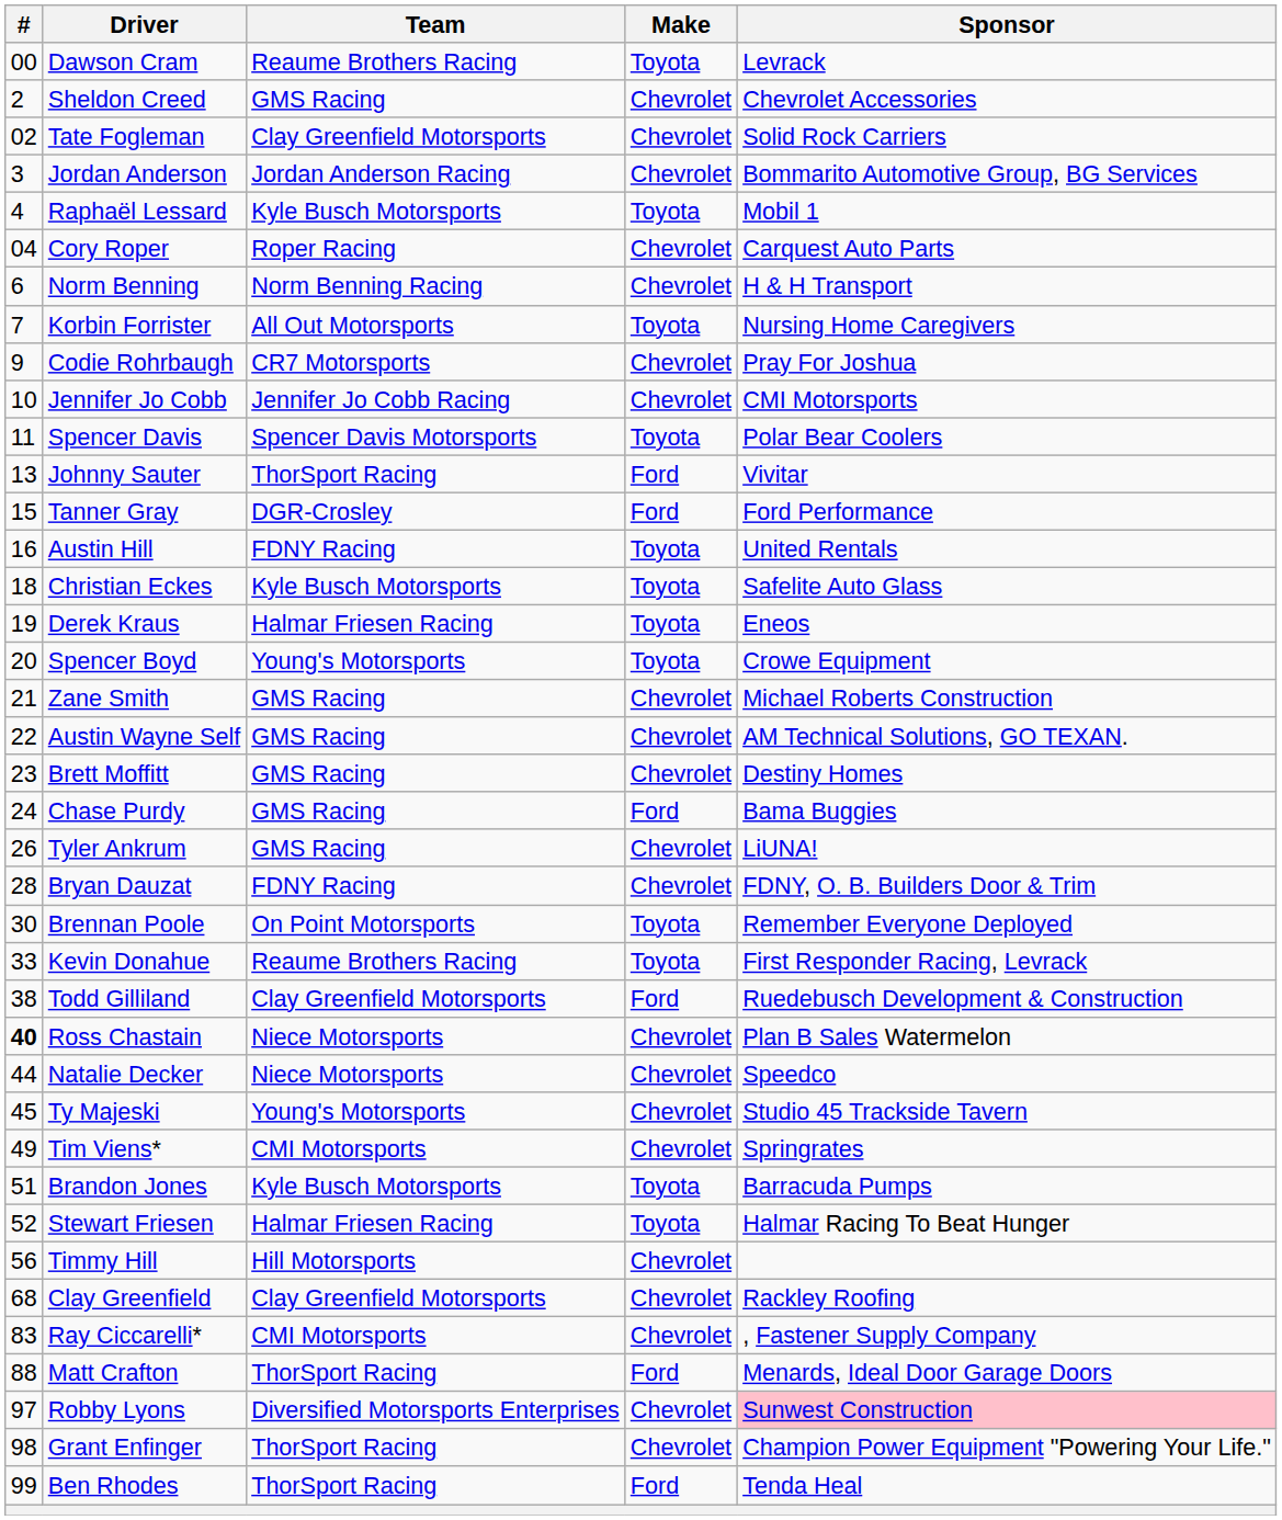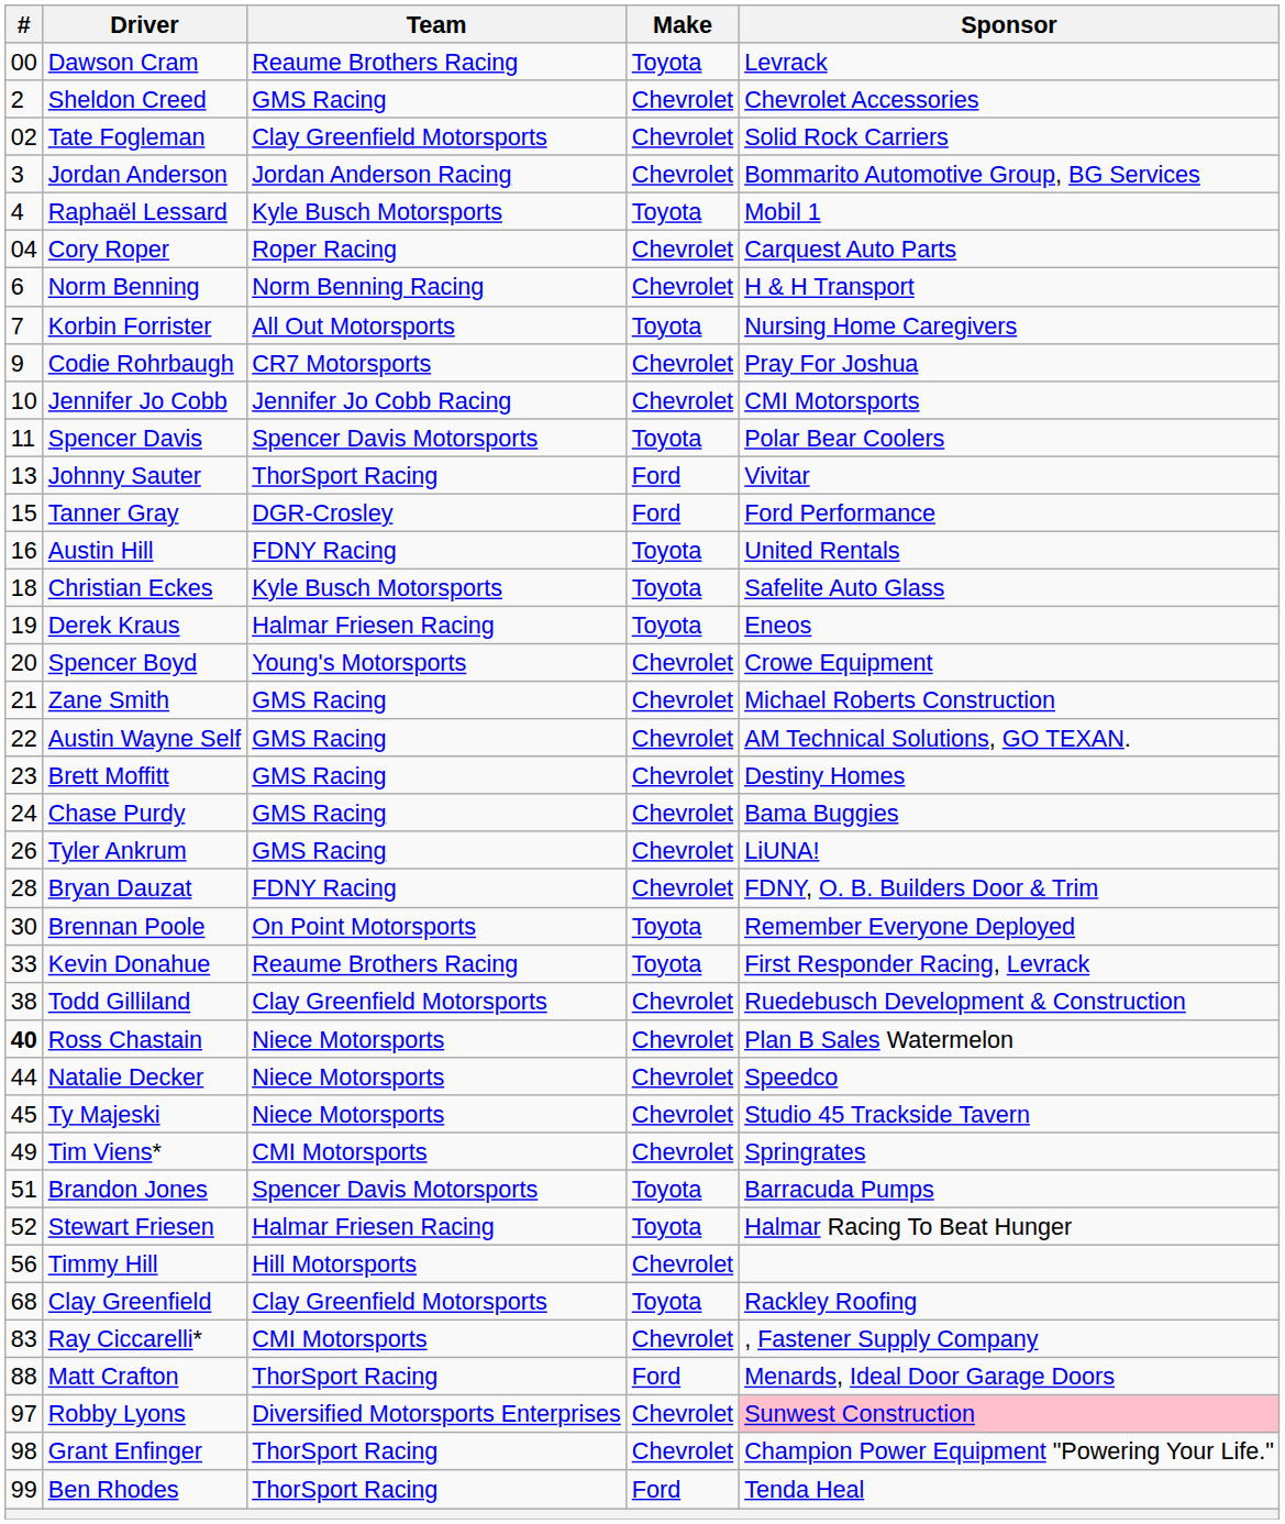 <table class="wikitable" style="font-size:95%">
 <tr>
 <th>#</th>
 <th>Driver</th>
 <th>Team</th>
 <th>Make</th>
 <th>Sponsor</th>
 </tr>
 <tr>
 <td>00</td>
 <td><a href='#'>Dawson Cram</a></td>
 <td><a href='#'>Reaume Brothers Racing</a></td>
 <td><a href='#'>Toyota</a></td>
 <td><a href='#'>Levrack</a></td>
 </tr>
 <tr>
 <td>2</td>
 <td><a href='#'>Sheldon Creed</a></td>
 <td><a href='#'>GMS Racing</a></td>
 <td><a href='#'>Chevrolet</a></td>
 <td><a href='#'>Chevrolet Accessories</a></td>
 </tr>
 <tr>
 <td>02</td>
 <td><a href='#'>Tate Fogleman</a></td>
 <td><a href='#'>Clay Greenfield Motorsports</a></td>
 <td><a href='#'>Chevrolet</a></td>
 <td><a href='#'>Solid Rock Carriers</a></td>
 </tr>
 <tr>
 <td>3</td>
 <td><a href='#'>Jordan Anderson</a></td>
 <td><a href='#'>Jordan Anderson Racing</a></td>
 <td><a href='#'>Chevrolet</a></td>
 <td><a href='#'>Bommarito Automotive Group</a>, <a href='#'>BG Services</a></td>
 </tr>
 <tr>
 <td>4</td>
 <td><a href='#'>Raphaël Lessard</a></td>
 <td><a href='#'>Kyle Busch Motorsports</a></td>
 <td><a href='#'>Toyota</a></td>
 <td><a href='#'>Mobil 1</a></td>
 </tr>
 <tr>
 <td>04</td>
 <td><a href='#'>Cory Roper</a></td>
 <td><a href='#'>Roper Racing</a></td>
 <td><a href='#'>Chevrolet</a></td>
 <td><a href='#'>Carquest Auto Parts</a></td>
 </tr>
 <tr>
 <td>6</td>
 <td><a href='#'>Norm Benning</a></td>
 <td><a href='#'>Norm Benning Racing</a></td>
 <td><a href='#'>Chevrolet</a></td>
 <td><a href='#'>H & H Transport</a></td>
 </tr>
 <tr>
 <td>7</td>
 <td><a href='#'>Korbin Forrister</a></td>
 <td><a href='#'>All Out Motorsports</a></td>
 <td><a href='#'>Toyota</a></td>
 <td><a href='#'>Nursing Home Caregivers</a></td>
 </tr>
 <tr>
 <td>9</td>
 <td><a href='#'>Codie Rohrbaugh</a></td>
 <td><a href='#'>CR7 Motorsports</a></td>
 <td><a href='#'>Chevrolet</a></td>
 <td><a href='#'>Pray For Joshua</a></td>
 </tr>
 <tr>
 <td>10</td>
 <td><a href='#'>Jennifer Jo Cobb</a></td>
 <td><a href='#'>Jennifer Jo Cobb Racing</a></td>
 <td><a href='#'>Chevrolet</a></td>
 <td><a href='#'>CMI Motorsports</a></td>
 </tr>
 <tr>
 <td>11</td>
 <td><a href='#'>Spencer Davis</a></td>
 <td><a href='#'>Spencer Davis Motorsports</a></td>
 <td><a href='#'>Toyota</a></td>
 <td><a href='#'>Polar Bear Coolers</a></td>
 </tr>
 <tr>
 <td>13</td>
 <td><a href='#'>Johnny Sauter</a></td>
 <td><a href='#'>ThorSport Racing</a></td>
 <td><a href='#'>Ford</a></td>
 <td><a href='#'>Vivitar</a></td>
 </tr>
 <tr>
 <td>15</td>
 <td><a href='#'>Tanner Gray</a></td>
 <td><a href='#'>DGR-Crosley</a></td>
 <td><a href='#'>Ford</a></td>
 <td><a href='#'>Ford Performance</a></td>
 </tr>
 <tr>
 <td>16</td>
 <td><a href='#'>Austin Hill</a></td>
 <td><a href='#'>FDNY Racing</a></td>
 <td><a href='#'>Toyota</a></td>
 <td><a href='#'>United Rentals</a></td>
 </tr>
 <tr>
 <td>18</td>
 <td><a href='#'>Christian Eckes</a></td>
 <td><a href='#'>Kyle Busch Motorsports</a></td>
 <td><a href='#'>Toyota</a></td>
 <td><a href='#'>Safelite Auto Glass</a></td>
 </tr>
 <tr>
 <td>19</td>
 <td><a href='#'>Derek Kraus</a></td>
 <td><a href='#'>Halmar Friesen Racing</a></td>
 <td><a href='#'>Toyota</a></td>
 <td><a href='#'>Eneos</a></td>
 </tr>
 <tr>
 <td>20</td>
 <td><a href='#'>Spencer Boyd</a></td>
 <td><a href='#'>Young's Motorsports</a></td>
-<td><a href='#'>Toyota</a></td>
+<td><a href='#'>Chevrolet</a></td>
 <td><a href='#'>Crowe Equipment</a></td>
 </tr>
 <tr>
 <td>21</td>
 <td><a href='#'>Zane Smith</a></td>
 <td><a href='#'>GMS Racing</a></td>
 <td><a href='#'>Chevrolet</a></td>
 <td><a href='#'>Michael Roberts Construction</a></td>
 </tr>
 <tr>
 <td>22</td>
 <td><a href='#'>Austin Wayne Self</a></td>
 <td><a href='#'>GMS Racing</a></td>
 <td><a href='#'>Chevrolet</a></td>
 <td><a href='#'>AM Technical Solutions</a>, <a href='#'>GO TEXAN</a>.</td>
 </tr>
 <tr>
 <td>23</td>
 <td><a href='#'>Brett Moffitt</a></td>
 <td><a href='#'>GMS Racing</a></td>
 <td><a href='#'>Chevrolet</a></td>
 <td><a href='#'>Destiny Homes</a></td>
 </tr>
 <tr>
 <td>24</td>
 <td><a href='#'>Chase Purdy</a></td>
 <td><a href='#'>GMS Racing</a></td>
-<td><a href='#'>Ford</a></td>
+<td><a href='#'>Chevrolet</a></td>
 <td><a href='#'>Bama Buggies</a></td>
 </tr>
 <tr>
 <td>26</td>
 <td><a href='#'>Tyler Ankrum</a></td>
 <td><a href='#'>GMS Racing</a></td>
 <td><a href='#'>Chevrolet</a></td>
 <td><a href='#'>LiUNA!</a></td>
 </tr>
 <tr>
 <td>28</td>
 <td><a href='#'>Bryan Dauzat</a></td>
 <td><a href='#'>FDNY Racing</a></td>
 <td><a href='#'>Chevrolet</a></td>
 <td><a href='#'>FDNY</a>, <a href='#'>O. B. Builders Door & Trim</a></td>
 </tr>
 <tr>
 <td>30</td>
 <td><a href='#'>Brennan Poole</a></td>
 <td><a href='#'>On Point Motorsports</a></td>
 <td><a href='#'>Toyota</a></td>
 <td><a href='#'>Remember Everyone Deployed</a></td>
 </tr>
 <tr>
 <td>33</td>
 <td><a href='#'>Kevin Donahue</a></td>
 <td><a href='#'>Reaume Brothers Racing</a></td>
 <td><a href='#'>Toyota</a></td>
 <td><a href='#'>First Responder Racing</a>, <a href='#'>Levrack</a></td>
 </tr>
 <tr>
 <td>38</td>
 <td><a href='#'>Todd Gilliland</a></td>
 <td><a href='#'>Clay Greenfield Motorsports</a></td>
-<td><a href='#'>Ford</a></td>
+<td><a href='#'>Chevrolet</a></td>
 <td><a href='#'>Ruedebusch Development & Construction</a></td>
 </tr>
 <tr>
 <td><strong>40</strong></td>
 <td><a href='#'>Ross Chastain</a></td>
 <td><a href='#'>Niece Motorsports</a></td>
 <td><a href='#'>Chevrolet</a></td>
 <td><a href='#'>Plan B Sales</a> Watermelon</td>
 </tr>
 <tr>
 <td>44</td>
 <td><a href='#'>Natalie Decker</a></td>
 <td><a href='#'>Niece Motorsports</a></td>
 <td><a href='#'>Chevrolet</a></td>
 <td><a href='#'>Speedco</a></td>
 </tr>
 <tr>
 <td>45</td>
 <td><a href='#'>Ty Majeski</a></td>
-<td><a href='#'>Young's Motorsports</a></td>
+<td><a href='#'>Niece Motorsports</a></td>
 <td><a href='#'>Chevrolet</a></td>
 <td><a href='#'>Studio 45 Trackside Tavern</a></td>
 </tr>
 <tr>
 <td>49</td>
 <td><a href='#'>Tim Viens</a>*</td>
 <td><a href='#'>CMI Motorsports</a></td>
 <td><a href='#'>Chevrolet</a></td>
 <td><a href='#'>Springrates</a></td>
 </tr>
 <tr>
 <td>51</td>
 <td><a href='#'>Brandon Jones</a></td>
-<td><a href='#'>Kyle Busch Motorsports</a></td>
+<td><a href='#'>Spencer Davis Motorsports</a></td>
 <td><a href='#'>Toyota</a></td>
 <td><a href='#'>Barracuda Pumps</a></td>
 </tr>
 <tr>
 <td>52</td>
 <td><a href='#'>Stewart Friesen</a></td>
 <td><a href='#'>Halmar Friesen Racing</a></td>
 <td><a href='#'>Toyota</a></td>
 <td><a href='#'>Halmar</a> Racing To Beat Hunger</td>
 </tr>
 <tr>
 <td>56</td>
 <td><a href='#'>Timmy Hill</a></td>
 <td><a href='#'>Hill Motorsports</a></td>
 <td><a href='#'>Chevrolet</a></td>
 <td></td>
 </tr>
 <tr>
 <td>68</td>
 <td><a href='#'>Clay Greenfield</a></td>
 <td><a href='#'>Clay Greenfield Motorsports</a></td>
-<td><a href='#'>Chevrolet</a></td>
+<td><a href='#'>Toyota</a></td>
 <td><a href='#'>Rackley Roofing</a></td>
 </tr>
 <tr>
 <td>83</td>
 <td><a href='#'>Ray Ciccarelli</a>*</td>
 <td><a href='#'>CMI Motorsports</a></td>
 <td><a href='#'>Chevrolet</a></td>
 <td>, <a href='#'>Fastener Supply Company</a></td>
 </tr>
 <tr>
 <td>88</td>
 <td><a href='#'>Matt Crafton</a></td>
 <td><a href='#'>ThorSport Racing</a></td>
 <td><a href='#'>Ford</a></td>
 <td><a href='#'>Menards</a>, <a href='#'>Ideal Door Garage Doors</a></td>
 </tr>
 <tr>
 <td>97</td>
 <td><a href='#'>Robby Lyons</a></td>
 <td><a href='#'>Diversified Motorsports Enterprises</a></td>
 <td><a href='#'>Chevrolet</a></td>
 <td style="background: pink;"><a href='#'>Sunwest Construction</a></td>
 </tr>
 <tr>
 <td>98</td>
 <td><a href='#'>Grant Enfinger</a></td>
 <td><a href='#'>ThorSport Racing</a></td>
 <td><a href='#'>Chevrolet</a></td>
 <td><a href='#'>Champion Power Equipment</a> "Powering Your Life."</td>
 </tr>
 <tr>
 <td>99</td>
 <td><a href='#'>Ben Rhodes</a></td>
 <td><a href='#'>ThorSport Racing</a></td>
 <td><a href='#'>Ford</a></td>
 <td><a href='#'>Tenda Heal</a></td>
 </tr>
 <tr>
 <th colspan="5"></th>
 </tr>
 </table>
